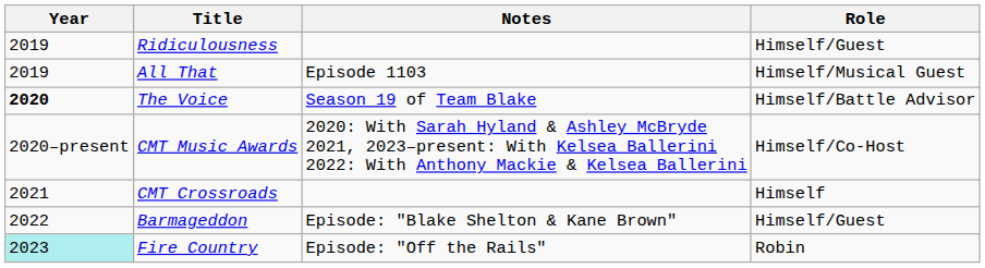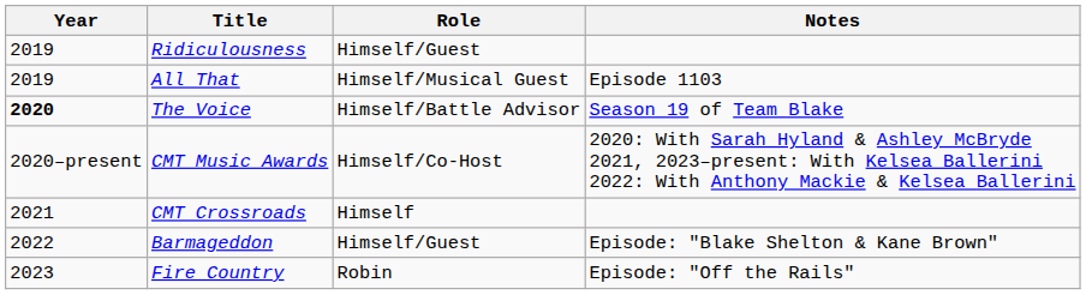 <table class="wikitable">
 <tr>
 <th>Year</th>
 <th>Title</th>
+<th>Role</th>
 <th>Notes</th>
-<th>Role</th>
 </tr>
 <tr>
 <td>2019</td>
 <td><em><a href='#'>Ridiculousness</a></em></td>
+<td>Himself/Guest</td>
 <td></td>
-<td>Himself/Guest</td>
 </tr>
 <tr>
 <td>2019</td>
 <td><em><a href='#'>All That</a></em></td>
+<td>Himself/Musical Guest</td>
 <td>Episode 1103</td>
-<td>Himself/Musical Guest</td>
 </tr>
 <tr>
 <td><strong>2020</strong></td>
 <td><em><a href='#'>The Voice</a></em></td>
+<td>Himself/Battle Advisor</td>
 <td><a href='#'>Season 19</a> of <a href='#'>Team Blake</a></td>
-<td>Himself/Battle Advisor</td>
 </tr>
 <tr>
 <td>2020–present</td>
 <td><em><a href='#'>CMT Music Awards</a></em></td>
+<td>Himself/Co-Host</td>
 <td>2020: With <a href='#'>Sarah Hyland</a> & <a href='#'>Ashley McBryde</a> <br> 2021, 2023–present: With <a href='#'>Kelsea Ballerini</a> <br> 2022: With <a href='#'>Anthony Mackie</a> & <a href='#'>Kelsea Ballerini</a></td>
-<td>Himself/Co-Host</td>
 </tr>
 <tr>
 <td>2021</td>
 <td><em><a href='#'>CMT Crossroads</a></em></td>
+<td>Himself</td>
 <td></td>
-<td>Himself</td>
 </tr>
 <tr>
 <td>2022</td>
 <td><em><a href='#'>Barmageddon</a></em></td>
+<td>Himself/Guest</td>
 <td>Episode: "Blake Shelton & Kane Brown"</td>
-<td>Himself/Guest</td>
 </tr>
 <tr>
-<td style="background: paleturquoise;">2023</td>
+<td>2023</td>
 <td><em><a href='#'>Fire Country</a></em></td>
+<td>Robin</td>
 <td>Episode: "Off the Rails"</td>
-<td>Robin</td>
 </tr>
 </table>
